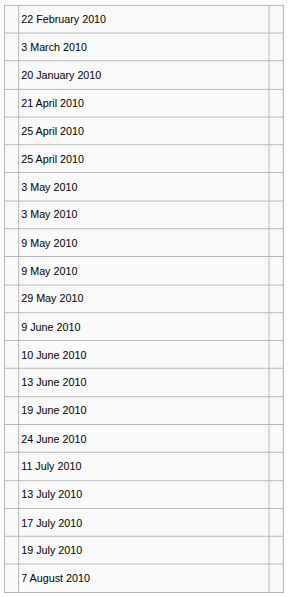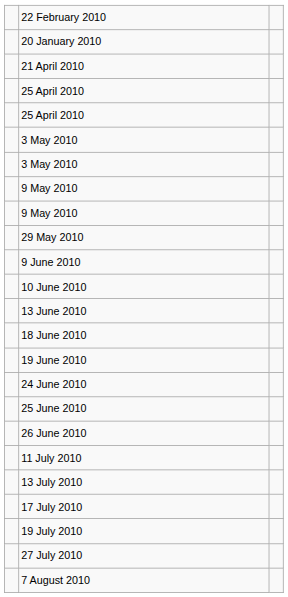 <table class="wikitable" style="font-size: 80%; float: left; width: 26em; margin-right: 1em; height: 700px">
 <tr>
 <td></td>
 <td>22 February 2010</td>
-<td></td>
-</tr>
-<tr>
-<td></td>
-<td>3 March 2010</td>
 <td></td>
 </tr>
 <tr>
 <td></td>
 <td>20 January 2010</td>
 <td></td>
 </tr>
 <tr>
 <td></td>
 <td>21 April 2010</td>
 <td></td>
 </tr>
 <tr>
 <td></td>
 <td>25 April 2010</td>
 <td></td>
 </tr>
 <tr>
 <td></td>
 <td>25 April 2010</td>
 <td></td>
 </tr>
 <tr>
 <td></td>
 <td>3 May 2010</td>
 <td></td>
 </tr>
 <tr>
 <td></td>
 <td>3 May 2010</td>
 <td></td>
 </tr>
 <tr>
 <td></td>
 <td>9 May 2010</td>
 <td></td>
 </tr>
 <tr>
 <td></td>
 <td>9 May 2010</td>
 <td></td>
 </tr>
 <tr>
 <td></td>
 <td>29 May 2010</td>
 <td></td>
 </tr>
 <tr>
 <td></td>
 <td>9 June 2010</td>
 <td></td>
 </tr>
 <tr>
 <td></td>
 <td>10 June 2010</td>
 <td></td>
 </tr>
 <tr>
 <td></td>
 <td>13 June 2010</td>
 <td></td>
 </tr>
 <tr>
 <td></td>
+<td>18 June 2010</td>
+<td></td>
+</tr>
+<tr>
+<td></td>
 <td>19 June 2010</td>
 <td></td>
 </tr>
 <tr>
 <td></td>
 <td>24 June 2010</td>
+<td></td>
+</tr>
+<tr>
+<td></td>
+<td>25 June 2010</td>
+<td></td>
+</tr>
+<tr>
+<td></td>
+<td>26 June 2010</td>
 <td></td>
 </tr>
 <tr>
 <td></td>
 <td>11 July 2010</td>
 <td></td>
 </tr>
 <tr>
 <td></td>
 <td>13 July 2010</td>
 <td></td>
 </tr>
 <tr>
 <td></td>
 <td>17 July 2010</td>
 <td></td>
 </tr>
 <tr>
 <td></td>
 <td>19 July 2010</td>
 <td></td>
 </tr>
 <tr>
 <td></td>
+<td>27 July 2010</td>
+<td></td>
+</tr>
+<tr>
+<td></td>
 <td>7 August 2010</td>
 <td></td>
 </tr>
 </table>
